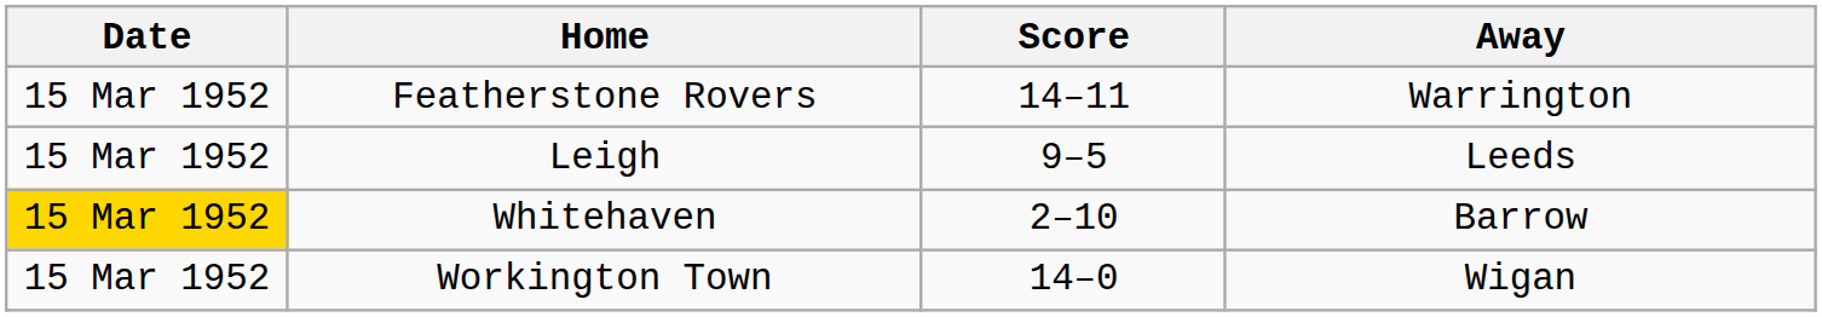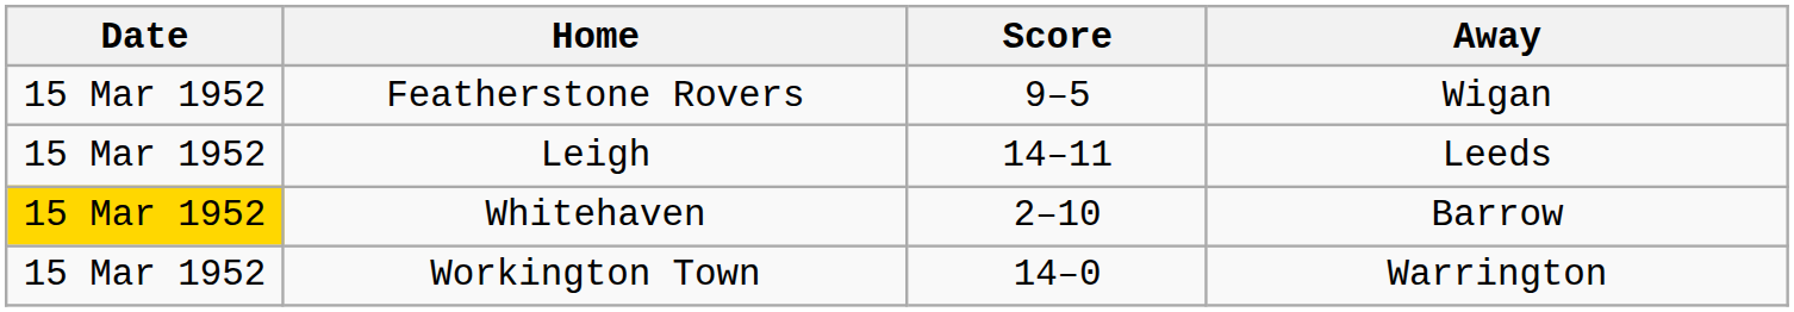 <table class="wikitable" style="width: 50%; text-align: center">
 <tr>
 <th scope="col" width=5%>Date</th>
 <th scope="col" width=10%>Home</th>
 <th scope="col" width=5%>Score</th>
 <th scope="col" width=10%>Away</th>
 </tr>
 <tr>
 <td>15 Mar 1952</td>
 <td>Featherstone Rovers</td>
-<td>14–11</td>
-<td>Warrington</td>
+<td>9–5</td>
+<td>Wigan</td>
 </tr>
 <tr>
 <td>15 Mar 1952</td>
 <td>Leigh</td>
-<td>9–5</td>
+<td>14–11</td>
 <td>Leeds</td>
 </tr>
 <tr>
 <td style="background: gold;">15 Mar 1952</td>
 <td>Whitehaven</td>
 <td>2–10</td>
 <td>Barrow</td>
 </tr>
 <tr>
 <td>15 Mar 1952</td>
 <td>Workington Town</td>
 <td>14–0</td>
-<td>Wigan</td>
+<td>Warrington</td>
 </tr>
 </table>
